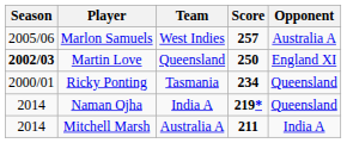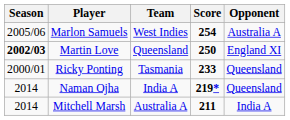 <table class="wikitable" style="text-align:center">
 <tr>
 <th>Season</th>
 <th>Player</th>
 <th>Team</th>
 <th>Score</th>
 <th>Opponent</th>
 </tr>
 <tr>
 <td>2005/06</td>
 <td><a href='#'>Marlon Samuels</a></td>
 <td><a href='#'>West Indies</a></td>
-<td><strong>257</strong></td>
+<td><strong>254</strong></td>
 <td><a href='#'>Australia A</a></td>
 </tr>
 <tr>
 <td><strong>2002/03</strong></td>
 <td><a href='#'>Martin Love</a></td>
 <td><a href='#'>Queensland</a></td>
 <td><strong>250</strong></td>
 <td><a href='#'>England XI</a></td>
 </tr>
 <tr>
 <td>2000/01</td>
 <td><a href='#'>Ricky Ponting</a></td>
 <td><a href='#'>Tasmania</a></td>
-<td><strong>234</strong></td>
+<td><strong>233</strong></td>
 <td><a href='#'>Queensland</a></td>
 </tr>
 <tr>
 <td>2014</td>
 <td><a href='#'>Naman Ojha</a></td>
 <td><a href='#'>India A</a></td>
 <td><strong>219<a href='#'>*</a></strong></td>
 <td><a href='#'>Queensland</a></td>
 </tr>
 <tr>
 <td>2014</td>
 <td><a href='#'>Mitchell Marsh</a></td>
 <td><a href='#'>Australia A</a></td>
 <td><strong>211</strong></td>
 <td><a href='#'>India A</a></td>
 </tr>
 </table>
